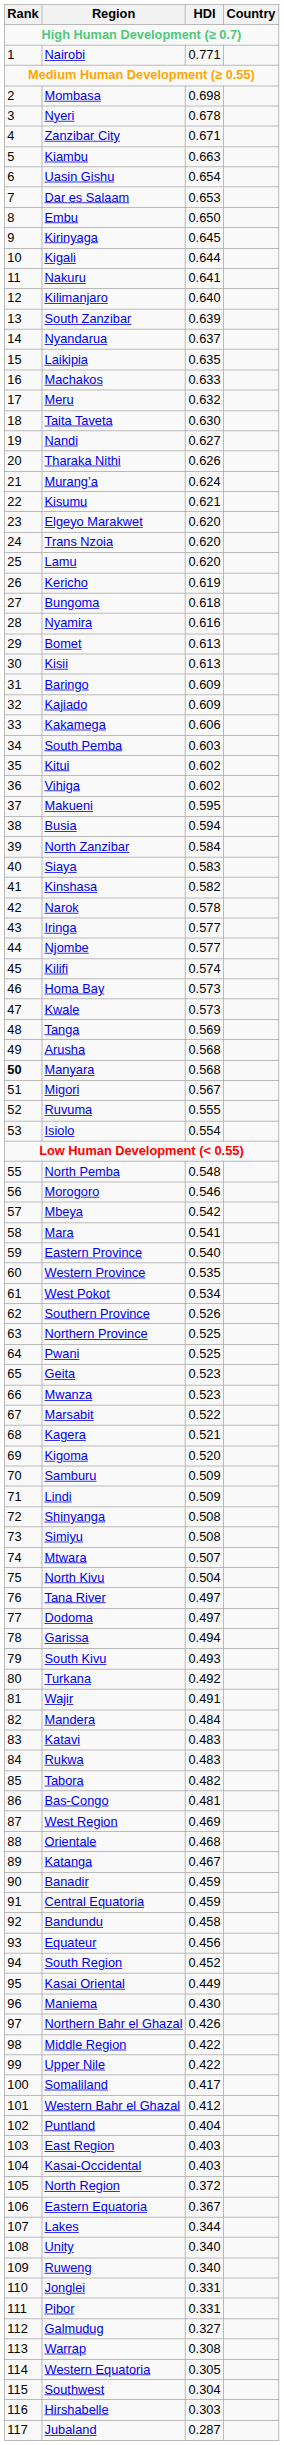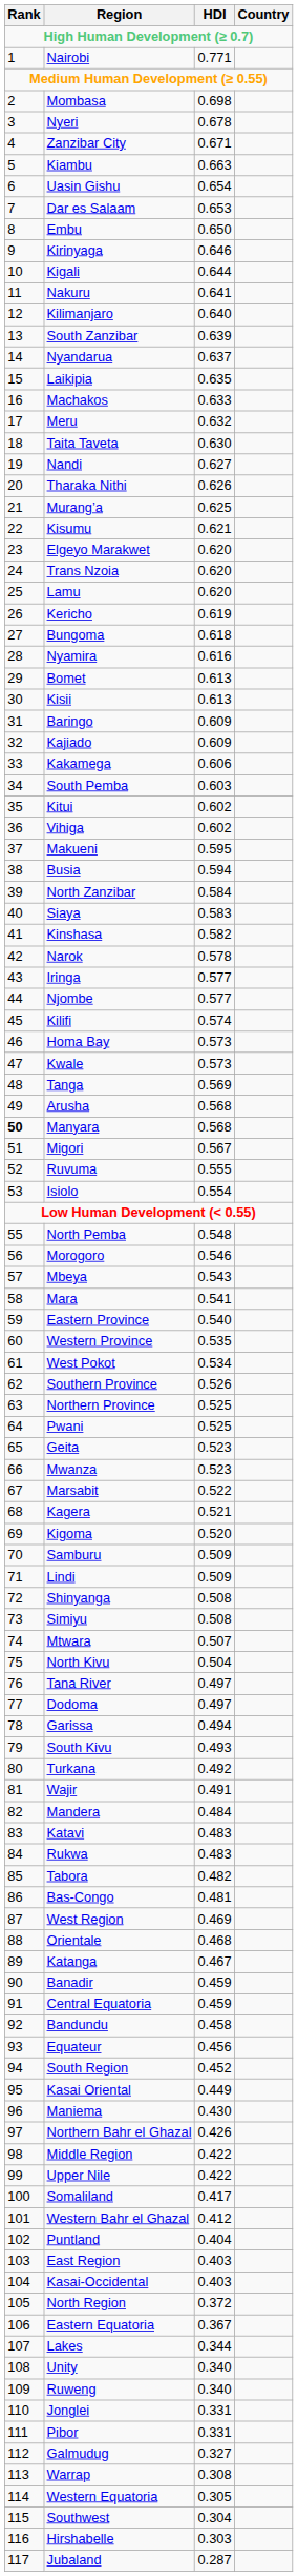 <table class="wikitable sortable">
 <tr>
 <th>Rank</th>
 <th>Region</th>
 <th>HDI</th>
 <th>Country</th>
 </tr>
 <tr>
 <td colspan="5" style="color:#50C878; text-align:center;"><strong>High Human Development (≥ 0.7)</strong></td>
 </tr>
 <tr>
 <td>1</td>
 <td> <a href='#'>Nairobi</a></td>
 <td>0.771</td>
 <td></td>
 </tr>
 <tr>
 <td colspan="5" style="color:orange; text-align:center;"><strong>Medium Human Development (≥ 0.55)</strong></td>
 </tr>
 <tr>
 <td>2</td>
 <td> <a href='#'>Mombasa</a></td>
 <td>0.698</td>
 <td></td>
 </tr>
 <tr>
 <td>3</td>
 <td> <a href='#'>Nyeri</a></td>
 <td>0.678</td>
 <td></td>
 </tr>
 <tr>
 <td>4</td>
 <td><a href='#'>Zanzibar City</a></td>
 <td>0.671</td>
 <td></td>
 </tr>
 <tr>
 <td>5</td>
 <td> <a href='#'>Kiambu</a></td>
 <td>0.663</td>
 <td></td>
 </tr>
 <tr>
 <td>6</td>
 <td> <a href='#'>Uasin Gishu</a></td>
 <td>0.654</td>
 <td></td>
 </tr>
 <tr>
 <td>7</td>
 <td><a href='#'>Dar es Salaam</a></td>
 <td>0.653</td>
 <td></td>
 </tr>
 <tr>
 <td>8</td>
 <td> <a href='#'>Embu</a></td>
 <td>0.650</td>
 <td></td>
 </tr>
 <tr>
 <td>9</td>
 <td> <a href='#'>Kirinyaga</a></td>
-<td>0.645</td>
+<td>0.646</td>
 <td></td>
 </tr>
 <tr>
 <td>10</td>
 <td><a href='#'>Kigali</a></td>
 <td>0.644</td>
 <td></td>
 </tr>
 <tr>
 <td>11</td>
 <td> <a href='#'>Nakuru</a></td>
 <td>0.641</td>
 <td></td>
 </tr>
 <tr>
 <td>12</td>
 <td><a href='#'>Kilimanjaro</a></td>
 <td>0.640</td>
 <td></td>
 </tr>
 <tr>
 <td>13</td>
 <td><a href='#'>South Zanzibar</a></td>
 <td>0.639</td>
 <td></td>
 </tr>
 <tr>
 <td>14</td>
 <td> <a href='#'>Nyandarua</a></td>
 <td>0.637</td>
 <td></td>
 </tr>
 <tr>
 <td>15</td>
 <td> <a href='#'>Laikipia</a></td>
 <td>0.635</td>
 <td></td>
 </tr>
 <tr>
 <td>16</td>
 <td> <a href='#'>Machakos</a></td>
 <td>0.633</td>
 <td></td>
 </tr>
 <tr>
 <td>17</td>
 <td> <a href='#'>Meru</a></td>
 <td>0.632</td>
 <td></td>
 </tr>
 <tr>
 <td>18</td>
 <td> <a href='#'>Taita Taveta</a></td>
 <td>0.630</td>
 <td></td>
 </tr>
 <tr>
 <td>19</td>
 <td> <a href='#'>Nandi</a></td>
 <td>0.627</td>
 <td></td>
 </tr>
 <tr>
 <td>20</td>
 <td> <a href='#'>Tharaka Nithi</a></td>
 <td>0.626</td>
 <td></td>
 </tr>
 <tr>
 <td>21</td>
 <td> <a href='#'>Murang’a</a></td>
-<td>0.624</td>
+<td>0.625</td>
 <td></td>
 </tr>
 <tr>
 <td>22</td>
 <td> <a href='#'>Kisumu</a></td>
 <td>0.621</td>
 <td></td>
 </tr>
 <tr>
 <td>23</td>
 <td> <a href='#'>Elgeyo Marakwet</a></td>
 <td>0.620</td>
 <td></td>
 </tr>
 <tr>
 <td>24</td>
 <td> <a href='#'>Trans Nzoia</a></td>
 <td>0.620</td>
 <td></td>
 </tr>
 <tr>
 <td>25</td>
 <td> <a href='#'>Lamu</a></td>
 <td>0.620</td>
 <td></td>
 </tr>
 <tr>
 <td>26</td>
 <td> <a href='#'>Kericho</a></td>
 <td>0.619</td>
 <td></td>
 </tr>
 <tr>
 <td>27</td>
 <td> <a href='#'>Bungoma</a></td>
 <td>0.618</td>
 <td></td>
 </tr>
 <tr>
 <td>28</td>
 <td> <a href='#'>Nyamira</a></td>
 <td>0.616</td>
 <td></td>
 </tr>
 <tr>
 <td>29</td>
 <td> <a href='#'>Bomet</a></td>
 <td>0.613</td>
 <td></td>
 </tr>
 <tr>
 <td>30</td>
 <td> <a href='#'>Kisii</a></td>
 <td>0.613</td>
 <td></td>
 </tr>
 <tr>
 <td>31</td>
 <td> <a href='#'>Baringo</a></td>
 <td>0.609</td>
 <td></td>
 </tr>
 <tr>
 <td>32</td>
 <td> <a href='#'>Kajiado</a></td>
 <td>0.609</td>
 <td></td>
 </tr>
 <tr>
 <td>33</td>
 <td> <a href='#'>Kakamega</a></td>
 <td>0.606</td>
 <td></td>
 </tr>
 <tr>
 <td>34</td>
 <td><a href='#'>South Pemba</a></td>
 <td>0.603</td>
 <td></td>
 </tr>
 <tr>
 <td>35</td>
 <td> <a href='#'>Kitui</a></td>
 <td>0.602</td>
 <td></td>
 </tr>
 <tr>
 <td>36</td>
 <td> <a href='#'>Vihiga</a></td>
 <td>0.602</td>
 <td></td>
 </tr>
 <tr>
 <td>37</td>
 <td> <a href='#'>Makueni</a></td>
 <td>0.595</td>
 <td></td>
 </tr>
 <tr>
 <td>38</td>
 <td> <a href='#'>Busia</a></td>
 <td>0.594</td>
 <td></td>
 </tr>
 <tr>
 <td>39</td>
 <td><a href='#'>North Zanzibar</a></td>
 <td>0.584</td>
 <td></td>
 </tr>
 <tr>
 <td>40</td>
 <td> <a href='#'>Siaya</a></td>
 <td>0.583</td>
 <td></td>
 </tr>
 <tr>
 <td>41</td>
 <td><a href='#'>Kinshasa</a></td>
 <td>0.582</td>
 <td></td>
 </tr>
 <tr>
 <td>42</td>
 <td> <a href='#'>Narok</a></td>
 <td>0.578</td>
 <td></td>
 </tr>
 <tr>
 <td>43</td>
 <td><a href='#'>Iringa</a></td>
 <td>0.577</td>
 <td></td>
 </tr>
 <tr>
 <td>44</td>
 <td><a href='#'>Njombe</a></td>
 <td>0.577</td>
 <td></td>
 </tr>
 <tr>
 <td>45</td>
 <td> <a href='#'>Kilifi</a></td>
 <td>0.574</td>
 <td></td>
 </tr>
 <tr>
 <td>46</td>
 <td> <a href='#'>Homa Bay</a></td>
 <td>0.573</td>
 <td></td>
 </tr>
 <tr>
 <td>47</td>
 <td> <a href='#'>Kwale</a></td>
 <td>0.573</td>
 <td></td>
 </tr>
 <tr>
 <td>48</td>
 <td><a href='#'>Tanga</a></td>
 <td>0.569</td>
 <td></td>
 </tr>
 <tr>
 <td>49</td>
 <td><a href='#'>Arusha</a></td>
 <td>0.568</td>
 <td></td>
 </tr>
 <tr>
 <td><strong>50</strong></td>
 <td><a href='#'>Manyara</a></td>
 <td>0.568</td>
 <td></td>
 </tr>
 <tr>
 <td>51</td>
 <td> <a href='#'>Migori</a></td>
 <td>0.567</td>
 <td></td>
 </tr>
 <tr>
 <td>52</td>
 <td><a href='#'>Ruvuma</a></td>
 <td>0.555</td>
 <td></td>
 </tr>
 <tr>
 <td>53</td>
 <td> <a href='#'>Isiolo</a></td>
 <td>0.554</td>
 <td></td>
 </tr>
 <tr>
 <td colspan="5" style="color:red; text-align:center;"><strong>Low Human Development (< 0.55)</strong></td>
 </tr>
 <tr>
 <td>55</td>
 <td><a href='#'>North Pemba</a></td>
 <td>0.548</td>
 <td></td>
 </tr>
 <tr>
 <td>56</td>
 <td><a href='#'>Morogoro</a></td>
 <td>0.546</td>
 <td></td>
 </tr>
 <tr>
 <td>57</td>
 <td><a href='#'>Mbeya</a></td>
-<td>0.542</td>
+<td>0.543</td>
 <td></td>
 </tr>
 <tr>
 <td>58</td>
 <td><a href='#'>Mara</a></td>
 <td>0.541</td>
 <td></td>
 </tr>
 <tr>
 <td>59</td>
 <td> <a href='#'>Eastern Province</a></td>
 <td>0.540</td>
 <td></td>
 </tr>
 <tr>
 <td>60</td>
 <td><a href='#'>Western Province</a></td>
 <td>0.535</td>
 <td></td>
 </tr>
 <tr>
 <td>61</td>
 <td> <a href='#'>West Pokot</a></td>
 <td>0.534</td>
 <td></td>
 </tr>
 <tr>
 <td>62</td>
 <td><a href='#'>Southern Province</a></td>
 <td>0.526</td>
 <td></td>
 </tr>
 <tr>
 <td>63</td>
 <td><a href='#'>Northern Province</a></td>
 <td>0.525</td>
 <td></td>
 </tr>
 <tr>
 <td>64</td>
 <td><a href='#'>Pwani</a></td>
 <td>0.525</td>
 <td></td>
 </tr>
 <tr>
 <td>65</td>
 <td><a href='#'>Geita</a></td>
 <td>0.523</td>
 <td></td>
 </tr>
 <tr>
 <td>66</td>
 <td><a href='#'>Mwanza</a></td>
 <td>0.523</td>
 <td></td>
 </tr>
 <tr>
 <td>67</td>
 <td> <a href='#'>Marsabit</a></td>
 <td>0.522</td>
 <td></td>
 </tr>
 <tr>
 <td>68</td>
 <td><a href='#'>Kagera</a></td>
 <td>0.521</td>
 <td></td>
 </tr>
 <tr>
 <td>69</td>
 <td><a href='#'>Kigoma</a></td>
 <td>0.520</td>
 <td></td>
 </tr>
 <tr>
 <td>70</td>
 <td> <a href='#'>Samburu</a></td>
 <td>0.509</td>
 <td></td>
 </tr>
 <tr>
 <td>71</td>
 <td><a href='#'>Lindi</a></td>
 <td>0.509</td>
 <td></td>
 </tr>
 <tr>
 <td>72</td>
 <td><a href='#'>Shinyanga</a></td>
 <td>0.508</td>
 <td></td>
 </tr>
 <tr>
 <td>73</td>
 <td><a href='#'>Simiyu</a></td>
 <td>0.508</td>
 <td></td>
 </tr>
 <tr>
 <td>74</td>
 <td><a href='#'>Mtwara</a></td>
 <td>0.507</td>
 <td></td>
 </tr>
 <tr>
 <td>75</td>
 <td><a href='#'>North Kivu</a></td>
 <td>0.504</td>
 <td></td>
 </tr>
 <tr>
 <td>76</td>
 <td> <a href='#'>Tana River</a></td>
 <td>0.497</td>
 <td></td>
 </tr>
 <tr>
 <td>77</td>
 <td><a href='#'>Dodoma</a></td>
 <td>0.497</td>
 <td></td>
 </tr>
 <tr>
 <td>78</td>
 <td> <a href='#'>Garissa</a></td>
 <td>0.494</td>
 <td></td>
 </tr>
 <tr>
 <td>79</td>
 <td><a href='#'>South Kivu</a></td>
 <td>0.493</td>
 <td></td>
 </tr>
 <tr>
 <td>80</td>
 <td> <a href='#'>Turkana</a></td>
 <td>0.492</td>
 <td></td>
 </tr>
 <tr>
 <td>81</td>
 <td> <a href='#'>Wajir</a></td>
 <td>0.491</td>
 <td></td>
 </tr>
 <tr>
 <td>82</td>
 <td> <a href='#'>Mandera</a></td>
 <td>0.484</td>
 <td></td>
 </tr>
 <tr>
 <td>83</td>
 <td><a href='#'>Katavi</a></td>
 <td>0.483</td>
 <td></td>
 </tr>
 <tr>
 <td>84</td>
 <td><a href='#'>Rukwa</a></td>
 <td>0.483</td>
 <td></td>
 </tr>
 <tr>
 <td>85</td>
 <td><a href='#'>Tabora</a></td>
 <td>0.482</td>
 <td></td>
 </tr>
 <tr>
 <td>86</td>
 <td><a href='#'>Bas-Congo</a></td>
 <td>0.481</td>
 <td></td>
 </tr>
 <tr>
 <td>87</td>
 <td><a href='#'>West Region</a></td>
 <td>0.469</td>
 <td></td>
 </tr>
 <tr>
 <td>88</td>
 <td><a href='#'>Orientale</a></td>
 <td>0.468</td>
 <td></td>
 </tr>
 <tr>
 <td>89</td>
 <td><a href='#'>Katanga</a></td>
 <td>0.467</td>
 <td></td>
 </tr>
 <tr>
 <td>90</td>
 <td><a href='#'>Banadir</a></td>
 <td>0.459</td>
 <td></td>
 </tr>
 <tr>
 <td>91</td>
 <td><a href='#'>Central Equatoria</a></td>
 <td>0.459</td>
 <td></td>
 </tr>
 <tr>
 <td>92</td>
 <td><a href='#'>Bandundu</a></td>
 <td>0.458</td>
 <td></td>
 </tr>
 <tr>
 <td>93</td>
 <td><a href='#'>Equateur</a></td>
 <td>0.456</td>
 <td></td>
 </tr>
 <tr>
 <td>94</td>
 <td><a href='#'>South Region</a></td>
 <td>0.452</td>
 <td></td>
 </tr>
 <tr>
 <td>95</td>
 <td><a href='#'>Kasai Oriental</a></td>
 <td>0.449</td>
 <td></td>
 </tr>
 <tr>
 <td>96</td>
 <td><a href='#'>Maniema</a></td>
 <td>0.430</td>
 <td></td>
 </tr>
 <tr>
 <td>97</td>
 <td><a href='#'>Northern Bahr el Ghazal</a></td>
 <td>0.426</td>
 <td></td>
 </tr>
 <tr>
 <td>98</td>
 <td><a href='#'>Middle Region</a></td>
 <td>0.422</td>
 <td></td>
 </tr>
 <tr>
 <td>99</td>
 <td><a href='#'>Upper Nile</a></td>
 <td>0.422</td>
 <td></td>
 </tr>
 <tr>
 <td>100</td>
 <td><a href='#'>Somaliland</a></td>
 <td>0.417</td>
 <td></td>
 </tr>
 <tr>
 <td>101</td>
 <td><a href='#'>Western Bahr el Ghazal</a></td>
 <td>0.412</td>
 <td></td>
 </tr>
 <tr>
 <td>102</td>
 <td><a href='#'>Puntland</a></td>
 <td>0.404</td>
 <td></td>
 </tr>
 <tr>
 <td>103</td>
 <td><a href='#'>East Region</a></td>
 <td>0.403</td>
 <td></td>
 </tr>
 <tr>
 <td>104</td>
 <td><a href='#'>Kasai-Occidental</a></td>
 <td>0.403</td>
 <td></td>
 </tr>
 <tr>
 <td>105</td>
 <td><a href='#'>North Region</a></td>
 <td>0.372</td>
 <td></td>
 </tr>
 <tr>
 <td>106</td>
 <td><a href='#'>Eastern Equatoria</a></td>
 <td>0.367</td>
 <td></td>
 </tr>
 <tr>
 <td>107</td>
 <td><a href='#'>Lakes</a></td>
 <td>0.344</td>
 <td></td>
 </tr>
 <tr>
 <td>108</td>
 <td><a href='#'>Unity</a></td>
 <td>0.340</td>
 <td></td>
 </tr>
 <tr>
 <td>109</td>
 <td><a href='#'>Ruweng</a></td>
 <td>0.340</td>
 <td></td>
 </tr>
 <tr>
 <td>110</td>
 <td><a href='#'>Jonglei</a></td>
 <td>0.331</td>
 <td></td>
 </tr>
 <tr>
 <td>111</td>
 <td><a href='#'>Pibor</a></td>
 <td>0.331</td>
 <td></td>
 </tr>
 <tr>
 <td>112</td>
 <td><a href='#'>Galmudug</a></td>
 <td>0.327</td>
 <td></td>
 </tr>
 <tr>
 <td>113</td>
 <td><a href='#'>Warrap</a></td>
 <td>0.308</td>
 <td></td>
 </tr>
 <tr>
 <td>114</td>
 <td><a href='#'>Western Equatoria</a></td>
 <td>0.305</td>
 <td></td>
 </tr>
 <tr>
 <td>115</td>
 <td><a href='#'>Southwest</a></td>
 <td>0.304</td>
 <td></td>
 </tr>
 <tr>
 <td>116</td>
 <td><a href='#'>Hirshabelle</a></td>
 <td>0.303</td>
 <td></td>
 </tr>
 <tr>
 <td>117</td>
 <td><a href='#'>Jubaland</a></td>
 <td>0.287</td>
 <td></td>
 </tr>
 </table>
